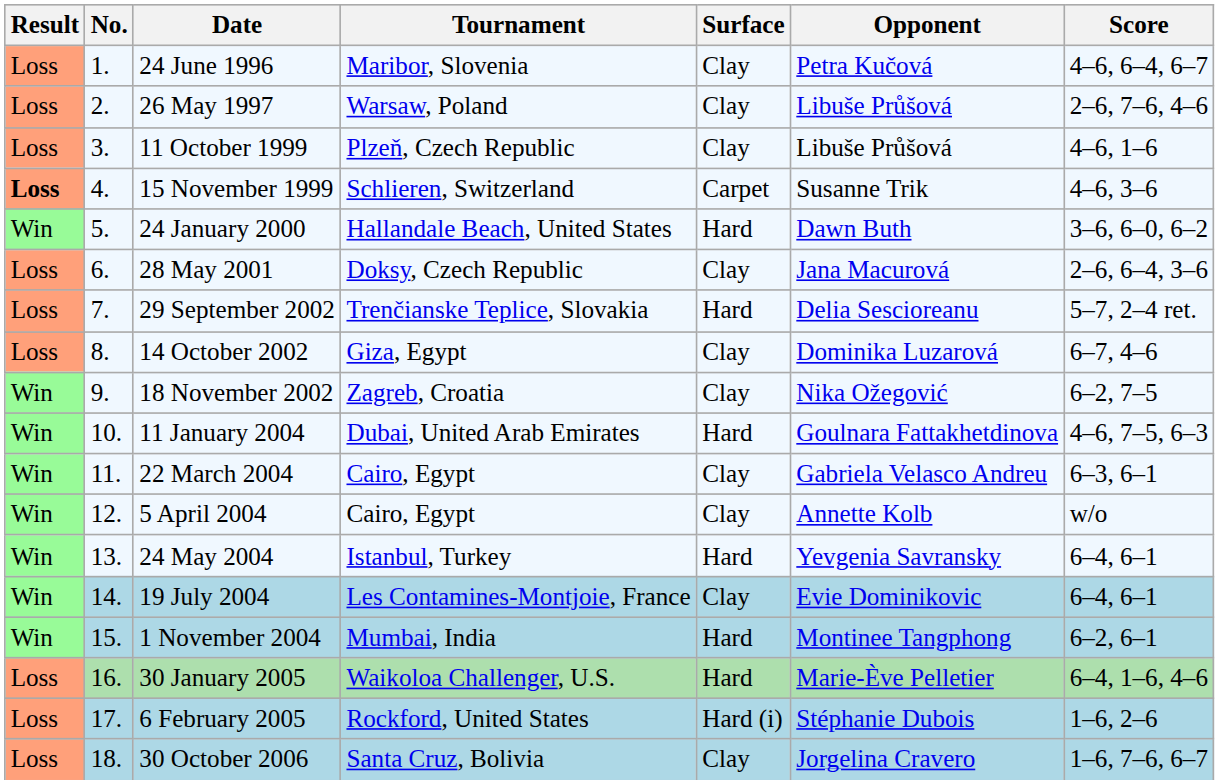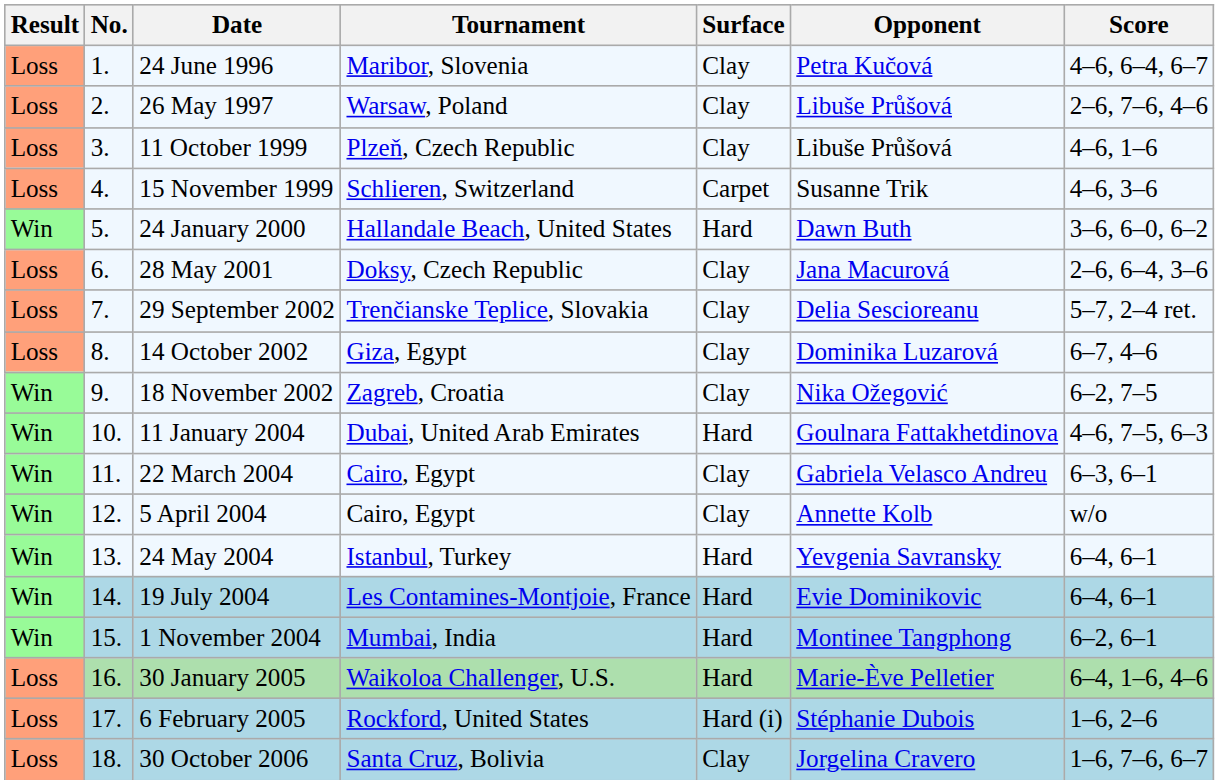 <table class="sortable wikitable" style="font-size:97%;">
 <tr>
 <th>Result</th>
 <th>No.</th>
 <th>Date</th>
 <th>Tournament</th>
 <th>Surface</th>
 <th>Opponent</th>
 <th class="unsortable">Score</th>
 </tr>
 <tr style="background:#f0f8ff;">
 <td style="background:#ffa07a;">Loss</td>
 <td>1.</td>
 <td>24 June 1996</td>
 <td><a href='#'>Maribor</a>, Slovenia</td>
 <td>Clay</td>
 <td> <a href='#'>Petra Kučová</a></td>
 <td>4–6, 6–4, 6–7</td>
 </tr>
 <tr style="background:#f0f8ff;">
 <td style="background:#ffa07a;">Loss</td>
 <td>2.</td>
 <td>26 May 1997</td>
 <td><a href='#'>Warsaw</a>, Poland</td>
 <td>Clay</td>
 <td> <a href='#'>Libuše Průšová</a></td>
 <td>2–6, 7–6, 4–6</td>
 </tr>
 <tr style="background:#f0f8ff;">
 <td style="background:#ffa07a;">Loss</td>
 <td>3.</td>
 <td>11 October 1999</td>
 <td><a href='#'>Plzeň</a>, Czech Republic</td>
 <td>Clay</td>
 <td> Libuše Průšová</td>
 <td>4–6, 1–6</td>
 </tr>
 <tr style="background:#f0f8ff;">
-<td style="background:#ffa07a;"><strong>Loss</strong></td>
+<td style="background:#ffa07a;">Loss</td>
 <td>4.</td>
 <td>15 November 1999</td>
 <td><a href='#'>Schlieren</a>, Switzerland</td>
 <td>Carpet</td>
 <td> Susanne Trik</td>
 <td>4–6, 3–6</td>
 </tr>
 <tr style="background:#f0f8ff;">
 <td style="background:#98fb98;">Win</td>
 <td>5.</td>
 <td>24 January 2000</td>
 <td><a href='#'>Hallandale Beach</a>, United States</td>
 <td>Hard</td>
 <td> <a href='#'>Dawn Buth</a></td>
 <td>3–6, 6–0, 6–2</td>
 </tr>
 <tr style="background:#f0f8ff;">
 <td style="background:#ffa07a;">Loss</td>
 <td>6.</td>
 <td>28 May 2001</td>
 <td><a href='#'>Doksy</a>, Czech Republic</td>
 <td>Clay</td>
 <td> <a href='#'>Jana Macurová</a></td>
 <td>2–6, 6–4, 3–6</td>
 </tr>
 <tr style="background:#f0f8ff;">
 <td style="background:#ffa07a;">Loss</td>
 <td>7.</td>
 <td>29 September 2002</td>
 <td><a href='#'>Trenčianske Teplice</a>, Slovakia</td>
-<td>Hard</td>
+<td>Clay</td>
 <td> <a href='#'>Delia Sescioreanu</a></td>
 <td>5–7, 2–4 ret.</td>
 </tr>
 <tr style="background:#f0f8ff;">
 <td style="background:#ffa07a;">Loss</td>
 <td>8.</td>
 <td>14 October 2002</td>
 <td><a href='#'>Giza</a>, Egypt</td>
 <td>Clay</td>
 <td> <a href='#'>Dominika Luzarová</a></td>
 <td>6–7, 4–6</td>
 </tr>
 <tr style="background:#f0f8ff;">
 <td style="background:#98fb98;">Win</td>
 <td>9.</td>
 <td>18 November 2002</td>
 <td><a href='#'>Zagreb</a>, Croatia</td>
 <td>Clay</td>
 <td> <a href='#'>Nika Ožegović</a></td>
 <td>6–2, 7–5</td>
 </tr>
 <tr style="background:#f0f8ff;">
 <td style="background:#98fb98;">Win</td>
 <td>10.</td>
 <td>11 January 2004</td>
 <td><a href='#'>Dubai</a>, United Arab Emirates</td>
 <td>Hard</td>
 <td> <a href='#'>Goulnara Fattakhetdinova</a></td>
 <td>4–6, 7–5, 6–3</td>
 </tr>
 <tr style="background:#f0f8ff;">
 <td style="background:#98fb98;">Win</td>
 <td>11.</td>
 <td>22 March 2004</td>
 <td><a href='#'>Cairo</a>, Egypt</td>
 <td>Clay</td>
 <td> <a href='#'>Gabriela Velasco Andreu</a></td>
 <td>6–3, 6–1</td>
 </tr>
 <tr style="background:#f0f8ff;">
 <td style="background:#98fb98;">Win</td>
 <td>12.</td>
 <td>5 April 2004</td>
 <td>Cairo, Egypt</td>
 <td>Clay</td>
 <td> <a href='#'>Annette Kolb</a></td>
 <td>w/o</td>
 </tr>
 <tr style="background:#f0f8ff;">
 <td style="background:#98fb98;">Win</td>
 <td>13.</td>
 <td>24 May 2004</td>
 <td><a href='#'>Istanbul</a>, Turkey</td>
 <td>Hard</td>
 <td> <a href='#'>Yevgenia Savransky</a></td>
 <td>6–4, 6–1</td>
 </tr>
 <tr style="background:lightblue;">
 <td style="background:#98fb98;">Win</td>
 <td>14.</td>
 <td>19 July 2004</td>
 <td><a href='#'>Les Contamines-Montjoie</a>, France</td>
-<td>Clay</td>
+<td>Hard</td>
 <td> <a href='#'>Evie Dominikovic</a></td>
 <td>6–4, 6–1</td>
 </tr>
 <tr style="background:lightblue;">
 <td style="background:#98fb98;">Win</td>
 <td>15.</td>
 <td>1 November 2004</td>
 <td><a href='#'>Mumbai</a>, India</td>
 <td>Hard</td>
 <td> <a href='#'>Montinee Tangphong</a></td>
 <td>6–2, 6–1</td>
 </tr>
 <tr style="background:#addfad;">
 <td style="background:#ffa07a;">Loss</td>
 <td>16.</td>
 <td>30 January 2005</td>
 <td><a href='#'>Waikoloa Challenger</a>, U.S.</td>
 <td>Hard</td>
 <td> <a href='#'>Marie-Ève Pelletier</a></td>
 <td>6–4, 1–6, 4–6</td>
 </tr>
 <tr style="background:lightblue;">
 <td style="background:#ffa07a;">Loss</td>
 <td>17.</td>
 <td>6 February 2005</td>
 <td><a href='#'>Rockford</a>, United States</td>
 <td>Hard (i)</td>
 <td> <a href='#'>Stéphanie Dubois</a></td>
 <td>1–6, 2–6</td>
 </tr>
 <tr style="background:lightblue;">
 <td style="background:#ffa07a;">Loss</td>
 <td>18.</td>
 <td>30 October 2006</td>
 <td><a href='#'>Santa Cruz</a>, Bolivia</td>
 <td>Clay</td>
 <td> <a href='#'>Jorgelina Cravero</a></td>
 <td>1–6, 7–6, 6–7</td>
 </tr>
 </table>
